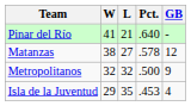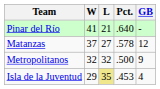 <table class="wikitable">
 <tr>
 <th>Team</th>
 <th>W</th>
 <th>L</th>
 <th>Pct.</th>
 <th><a href='#'>GB</a></th>
 </tr>
 <tr style="background-color:#ccffcc;">
 <td><a href='#'>Pinar del Río</a></td>
 <td>41</td>
 <td>21</td>
 <td>.640</td>
 <td>-</td>
 </tr>
 <tr>
 <td><a href='#'>Matanzas</a></td>
-<td>38</td>
+<td>37</td>
 <td>27</td>
 <td>.578</td>
 <td>12</td>
 </tr>
 <tr>
 <td><a href='#'>Metropolitanos</a></td>
 <td>32</td>
 <td>32</td>
 <td>.500</td>
 <td>9</td>
 </tr>
 <tr>
 <td><a href='#'>Isla de la Juventud</a></td>
 <td>29</td>
-<td>35</td>
+<td style="background: khaki;">35</td>
 <td>.453</td>
 <td>4</td>
 </tr>
 </table>
